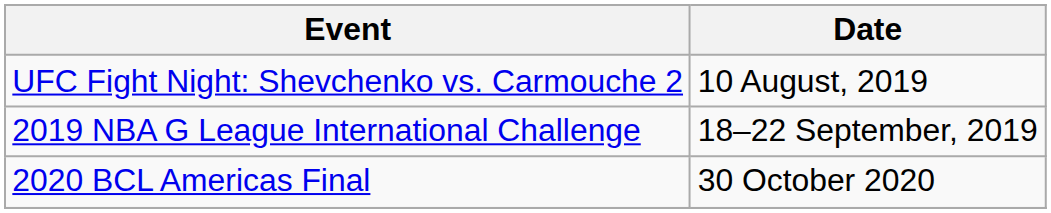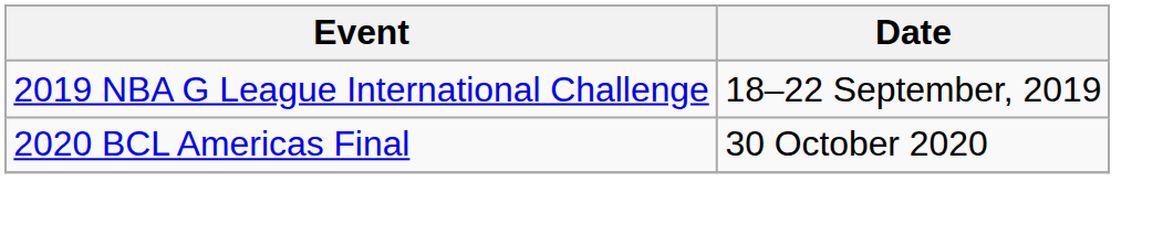 <table class = "wikitable sortable">
 <tr>
 <th>Event</th>
 <th>Date</th>
-</tr>
-<tr>
-<td><a href='#'>UFC Fight Night: Shevchenko vs. Carmouche 2</a></td>
-<td>10 August, 2019</td>
 </tr>
 <tr>
 <td><a href='#'>2019 NBA G League International Challenge</a></td>
 <td>18–22 September, 2019</td>
 </tr>
 <tr>
 <td><a href='#'>2020 BCL Americas Final</a></td>
 <td>30 October 2020</td>
 </tr>
 <tr>
 </tr>
 </table>
